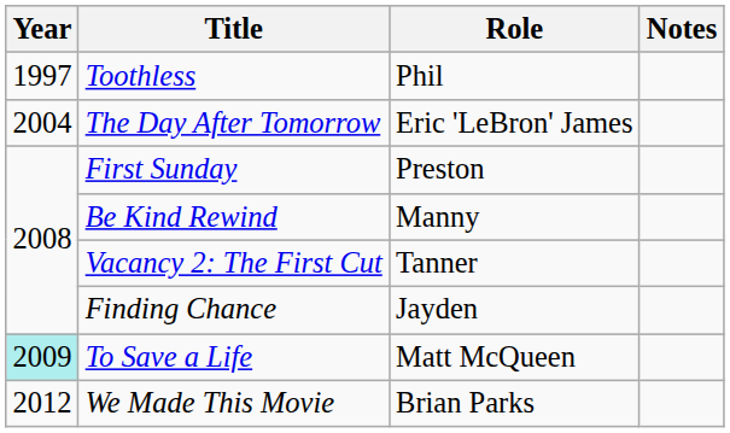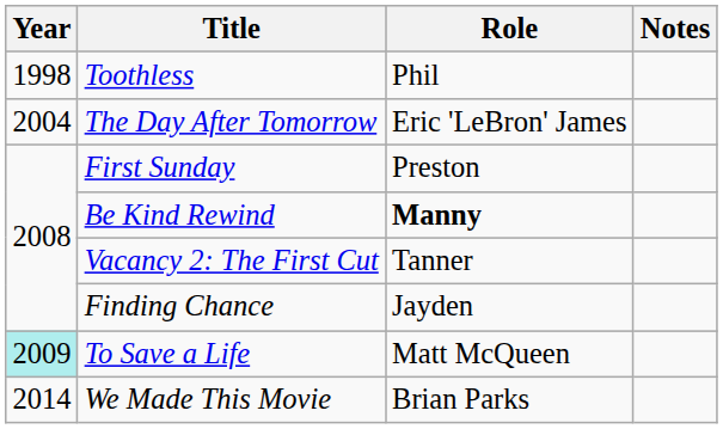 <table class="wikitable">
 <tr>
 <th>Year</th>
 <th>Title</th>
 <th>Role</th>
 <th>Notes</th>
 </tr>
 <tr>
-<td>1997</td>
+<td>1998</td>
 <td><em><a href='#'>Toothless</a></em></td>
 <td>Phil</td>
 <td></td>
 </tr>
 <tr>
 <td>2004</td>
 <td><em><a href='#'>The Day After Tomorrow</a></em></td>
 <td>Eric 'LeBron' James</td>
 <td></td>
 </tr>
 <tr>
 <td rowspan="4">2008</td>
 <td><em><a href='#'>First Sunday</a></em></td>
 <td>Preston</td>
 <td></td>
 </tr>
 <tr>
 <td><em><a href='#'>Be Kind Rewind</a></em></td>
-<td>Manny</td>
+<td><strong>Manny</strong></td>
 <td></td>
 </tr>
 <tr>
 <td><em><a href='#'>Vacancy 2: The First Cut</a></em></td>
 <td>Tanner</td>
 <td></td>
 </tr>
 <tr>
 <td><em>Finding Chance</em></td>
 <td>Jayden</td>
 <td></td>
 </tr>
 <tr>
 <td style="background: paleturquoise;">2009</td>
 <td><em><a href='#'>To Save a Life</a></em></td>
 <td>Matt McQueen</td>
 <td></td>
 </tr>
 <tr>
-<td>2012</td>
+<td>2014</td>
 <td><em>We Made This Movie</em></td>
 <td>Brian Parks</td>
 <td></td>
 </tr>
 </table>
